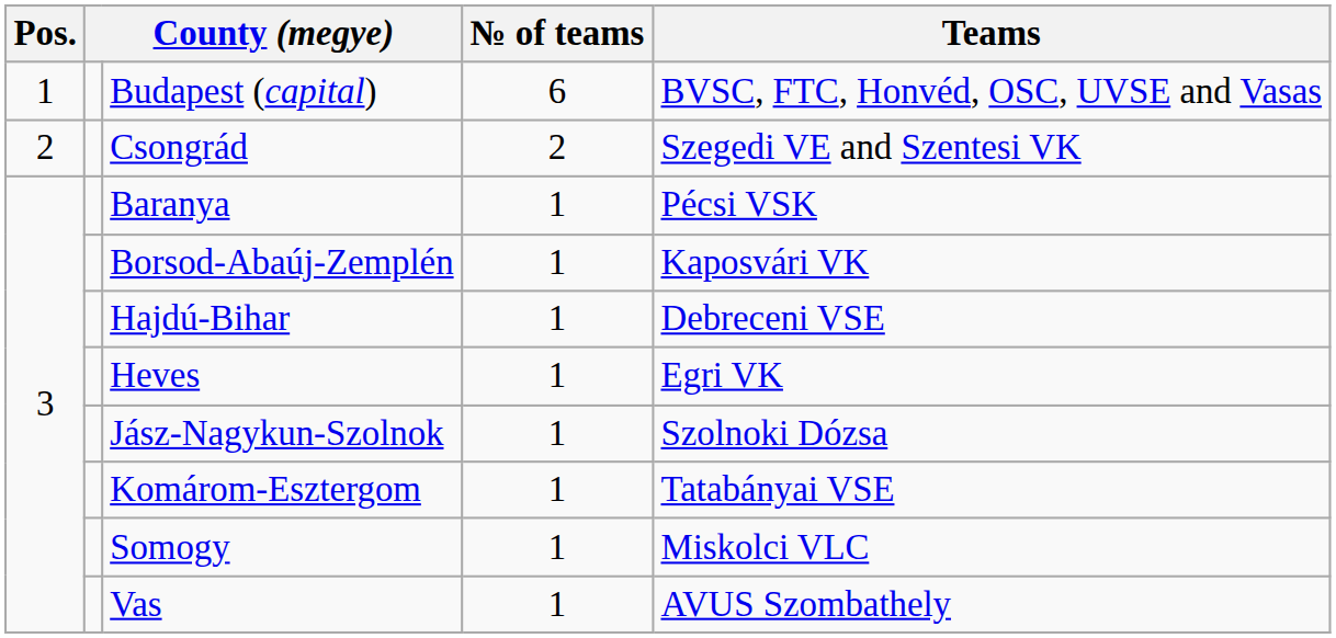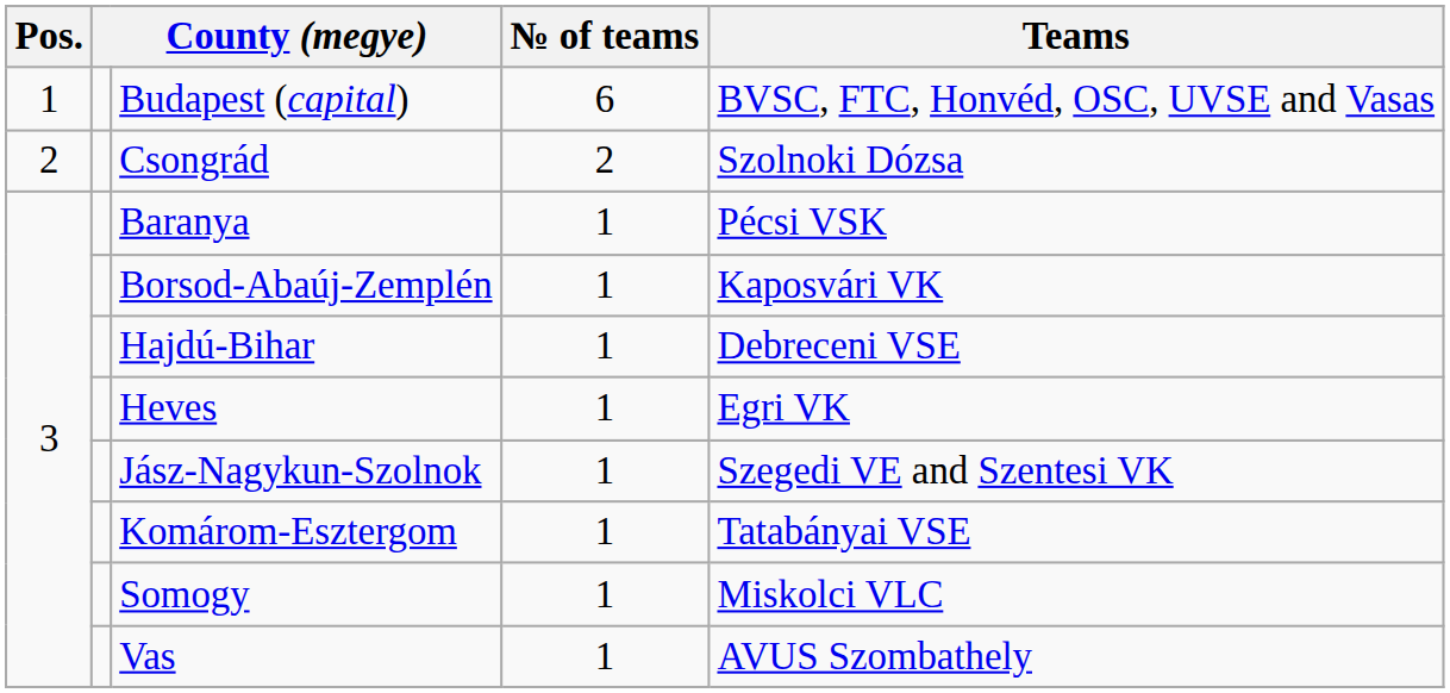 <table class="wikitable">
 <tr>
 <th>Pos.</th>
 <th colspan=2><a href='#'>County</a> <em>(megye)</em></th>
 <th>№ of teams</th>
 <th>Teams</th>
 </tr>
 <tr>
 <td align="center">1</td>
 <td align=center></td>
 <td><a href='#'>Budapest</a> (<em><a href='#'>capital</a></em>)</td>
 <td align="center">6</td>
 <td><a href='#'>BVSC</a>, <a href='#'>FTC</a>, <a href='#'>Honvéd</a>, <a href='#'>OSC</a>, <a href='#'>UVSE</a> and <a href='#'>Vasas</a></td>
 </tr>
 <tr>
 <td align="center">2</td>
 <td align=center></td>
 <td><a href='#'>Csongrád</a></td>
 <td align="center">2</td>
-<td><a href='#'>Szegedi VE</a> and <a href='#'>Szentesi VK</a></td>
+<td><a href='#'>Szolnoki Dózsa</a></td>
 </tr>
 <tr>
 <td rowspan="8" align="center">3</td>
 <td align=center></td>
 <td><a href='#'>Baranya</a></td>
 <td align="center">1</td>
 <td><a href='#'>Pécsi VSK</a></td>
 </tr>
 <tr>
 <td align=center></td>
 <td><a href='#'>Borsod-Abaúj-Zemplén</a></td>
 <td align="center">1</td>
 <td><a href='#'>Kaposvári VK</a></td>
 </tr>
 <tr>
 <td align=center></td>
 <td><a href='#'>Hajdú-Bihar</a></td>
 <td align="center">1</td>
 <td><a href='#'>Debreceni VSE</a></td>
 </tr>
 <tr>
 <td align=center></td>
 <td><a href='#'>Heves</a></td>
 <td align="center">1</td>
 <td><a href='#'>Egri VK</a></td>
 </tr>
 <tr>
 <td align=center></td>
 <td><a href='#'>Jász-Nagykun-Szolnok</a></td>
 <td align="center">1</td>
-<td><a href='#'>Szolnoki Dózsa</a></td>
+<td><a href='#'>Szegedi VE</a> and <a href='#'>Szentesi VK</a></td>
 </tr>
 <tr>
 <td align=center></td>
 <td><a href='#'>Komárom-Esztergom</a></td>
 <td align="center">1</td>
 <td><a href='#'>Tatabányai VSE</a></td>
 </tr>
 <tr>
 <td align=center></td>
 <td><a href='#'>Somogy</a></td>
 <td align="center">1</td>
 <td><a href='#'>Miskolci VLC</a></td>
 </tr>
 <tr>
 <td align=center></td>
 <td><a href='#'>Vas</a></td>
 <td align="center">1</td>
 <td><a href='#'>AVUS Szombathely</a></td>
 </tr>
 </table>
